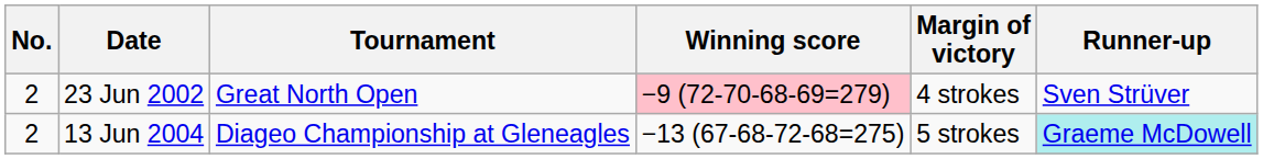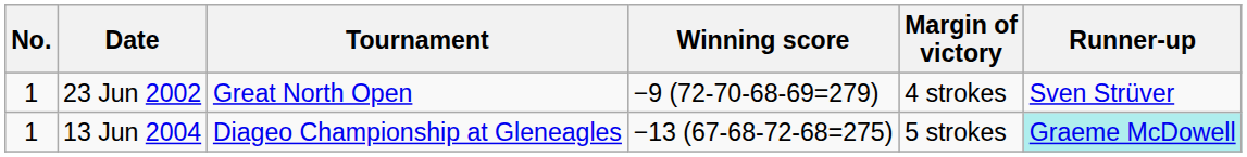 <table class="wikitable" style="font-size:95%;">
 <tr>
 <th>No.</th>
 <th>Date</th>
 <th>Tournament</th>
 <th>Winning score</th>
 <th>Margin of<br>victory</th>
 <th>Runner-up</th>
 </tr>
 <tr>
-<td align=center>2</td>
+<td align=center>1</td>
 <td align=right>23 Jun <a href='#'>2002</a></td>
 <td><a href='#'>Great North Open</a></td>
-<td style="background: pink;">−9 (72-70-68-69=279)</td>
+<td>−9 (72-70-68-69=279)</td>
 <td>4 strokes</td>
 <td> <a href='#'>Sven Strüver</a></td>
 </tr>
 <tr>
-<td align=center>2</td>
+<td align=center>1</td>
 <td align=right>13 Jun <a href='#'>2004</a></td>
 <td><a href='#'>Diageo Championship at Gleneagles</a></td>
 <td>−13 (67-68-72-68=275)</td>
 <td>5 strokes</td>
 <td style="background: paleturquoise;"> <a href='#'>Graeme McDowell</a></td>
 </tr>
 </table>
